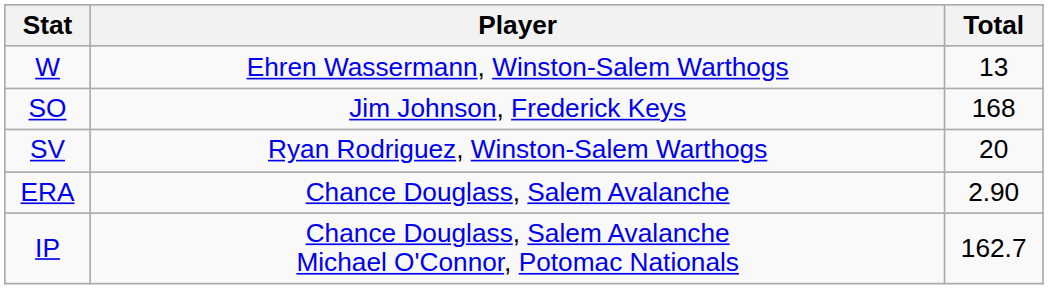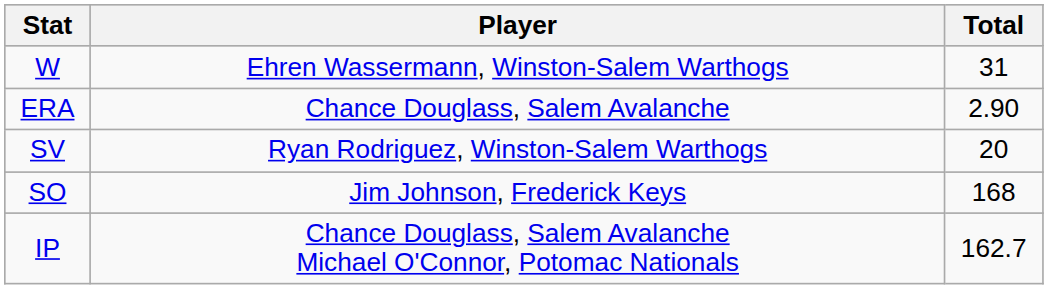 <table class="wikitable" width="40%" style="text-align:center;">
 <tr>
 <th width="5%">Stat</th>
 <th width="60%">Player</th>
 <th width="5%">Total</th>
 </tr>
 <tr>
 <td><a href='#'>W</a></td>
 <td><a href='#'>Ehren Wassermann</a>, <a href='#'>Winston-Salem Warthogs</a></td>
-<td>13</td>
+<td>31</td>
+</tr>
+<tr>
+<td><a href='#'>ERA</a></td>
+<td><a href='#'>Chance Douglass</a>, <a href='#'>Salem Avalanche</a></td>
+<td>2.90</td>
+</tr>
+<tr>
+<td><a href='#'>SV</a></td>
+<td><a href='#'>Ryan Rodriguez</a>, <a href='#'>Winston-Salem Warthogs</a></td>
+<td>20</td>
 </tr>
 <tr>
 <td><a href='#'>SO</a></td>
 <td><a href='#'>Jim Johnson</a>, <a href='#'>Frederick Keys</a></td>
 <td>168</td>
 </tr>
 <tr>
-<td><a href='#'>SV</a></td>
-<td><a href='#'>Ryan Rodriguez</a>, <a href='#'>Winston-Salem Warthogs</a></td>
-<td>20</td>
-</tr>
-<tr>
-<td><a href='#'>ERA</a></td>
-<td><a href='#'>Chance Douglass</a>, <a href='#'>Salem Avalanche</a></td>
-<td>2.90</td>
-</tr>
-<tr>
 <td><a href='#'>IP</a></td>
 <td><a href='#'>Chance Douglass</a>, <a href='#'>Salem Avalanche</a> <br> <a href='#'>Michael O'Connor</a>, <a href='#'>Potomac Nationals</a></td>
 <td>162.7</td>
 </tr>
 </table>
